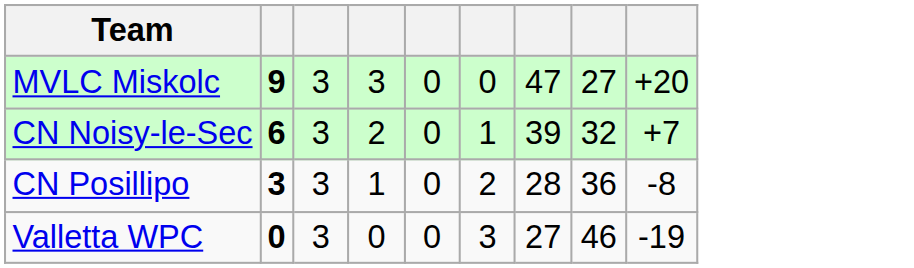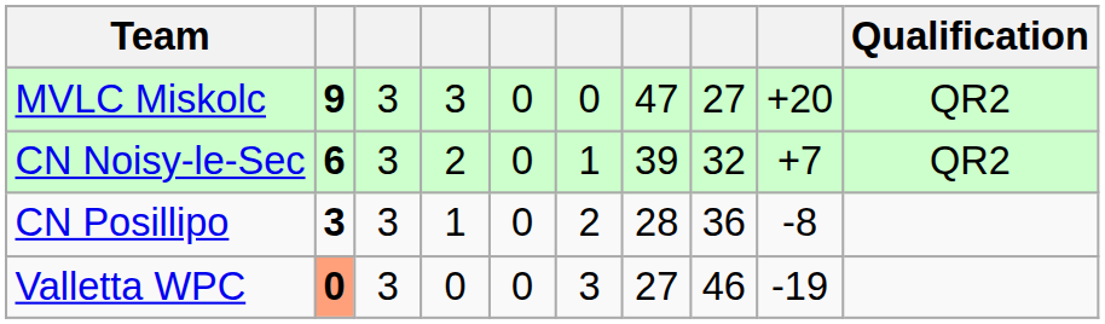 <table class="wikitable" style="text-align:center;">
 <tr>
 <th>Team</th>
 <th></th>
 <th width=20></th>
 <th width=20></th>
 <th width=20></th>
 <th width=20></th>
 <th width=20></th>
 <th width=20></th>
 <th width=20></th>
+<th>Qualification</th>
 </tr>
 <tr style="background-color:#ccffcc;">
 <td style="text-align:left;"> <a href='#'>MVLC Miskolc</a></td>
 <td><strong>9</strong></td>
 <td>3</td>
 <td>3</td>
 <td>0</td>
 <td>0</td>
 <td>47</td>
 <td>27</td>
 <td>+20</td>
+<td>QR2</td>
 </tr>
 <tr style="background-color:#ccffcc;">
 <td style="text-align:left;"> <a href='#'>CN Noisy-le-Sec</a></td>
 <td><strong>6</strong></td>
 <td>3</td>
 <td>2</td>
 <td>0</td>
 <td>1</td>
 <td>39</td>
 <td>32</td>
 <td>+7</td>
+<td>QR2</td>
 </tr>
 <tr>
 <td style="text-align:left;"> <a href='#'>CN Posillipo</a></td>
 <td><strong>3</strong></td>
 <td>3</td>
 <td>1</td>
 <td>0</td>
 <td>2</td>
 <td>28</td>
 <td>36</td>
 <td>-8</td>
+<td></td>
 </tr>
 <tr>
 <td style="text-align:left;"> <a href='#'>Valletta WPC</a></td>
-<td><strong>0</strong></td>
+<td style="background: lightsalmon;"><strong>0</strong></td>
 <td>3</td>
 <td>0</td>
 <td>0</td>
 <td>3</td>
 <td>27</td>
 <td>46</td>
 <td>-19</td>
+<td></td>
 </tr>
 </table>
